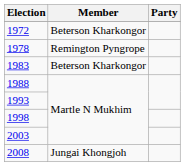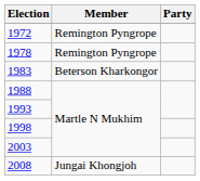 <table class="wikitable sortable">
 <tr>
 <th>Election</th>
 <th>Member</th>
 <th colspan=2>Party</th>
 </tr>
 <tr>
 </tr>
 <tr>
 </tr>
 <tr>
 </tr>
 <tr>
 </tr>
 <tr>
 <td><a href='#'>1972</a></td>
-<td>Beterson Kharkongor</td>
+<td>Remington Pyngrope</td>
 <td></td>
 </tr>
 <tr>
 <td><a href='#'>1978</a></td>
 <td>Remington Pyngrope</td>
 <td></td>
 </tr>
 <tr>
 <td><a href='#'>1983</a></td>
 <td>Beterson Kharkongor</td>
 <td></td>
 </tr>
 <tr>
 <td><a href='#'>1988</a></td>
 <td rowspan=4>Martle N Mukhim</td>
 </tr>
 <tr>
 <td><a href='#'>1993</a></td>
 </tr>
 <tr>
 <td><a href='#'>1998</a></td>
 <td></td>
 </tr>
 <tr>
 <td><a href='#'>2003</a></td>
 <td></td>
 </tr>
 <tr>
 <td><a href='#'>2008</a></td>
 <td>Jungai Khongjoh</td>
 <td></td>
 </tr>
 </table>
